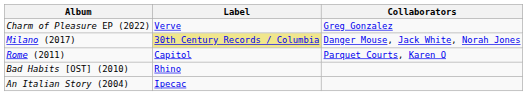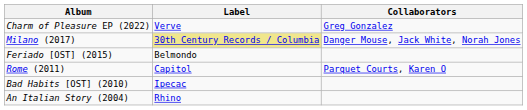 <table class="wikitable">
 <tr>
 <th>Album</th>
 <th>Label</th>
 <th>Collaborators</th>
 </tr>
 <tr>
 <td><em>Charm of Pleasure</em> EP (2022)</td>
 <td><a href='#'>Verve</a></td>
 <td><a href='#'>Greg Gonzalez</a></td>
 </tr>
 <tr>
 <td><a href='#'><em>Milano</em></a> (2017)</td>
 <td style="background: khaki;"><a href='#'>30th Century Records / Columbia</a></td>
 <td><a href='#'>Danger Mouse</a>, <a href='#'>Jack White</a>, <a href='#'>Norah Jones</a></td>
 </tr>
 <tr>
+<td><em>Feriado</em> [OST] (2015)</td>
+<td>Belmondo</td>
+<td></td>
+</tr>
+<tr>
 <td><a href='#'><em>Rome</em></a> (2011)</td>
 <td><a href='#'>Capitol</a></td>
 <td><a href='#'>Parquet Courts</a>, <a href='#'>Karen O</a></td>
 </tr>
 <tr>
 <td><em>Bad Habits</em> [OST] (2010)</td>
-<td><a href='#'>Rhino</a></td>
+<td><a href='#'>Ipecac</a></td>
 <td></td>
 </tr>
 <tr>
 <td><em>An Italian Story</em> (2004)</td>
-<td><a href='#'>Ipecac</a></td>
+<td><a href='#'>Rhino</a></td>
 <td></td>
 </tr>
 </table>
